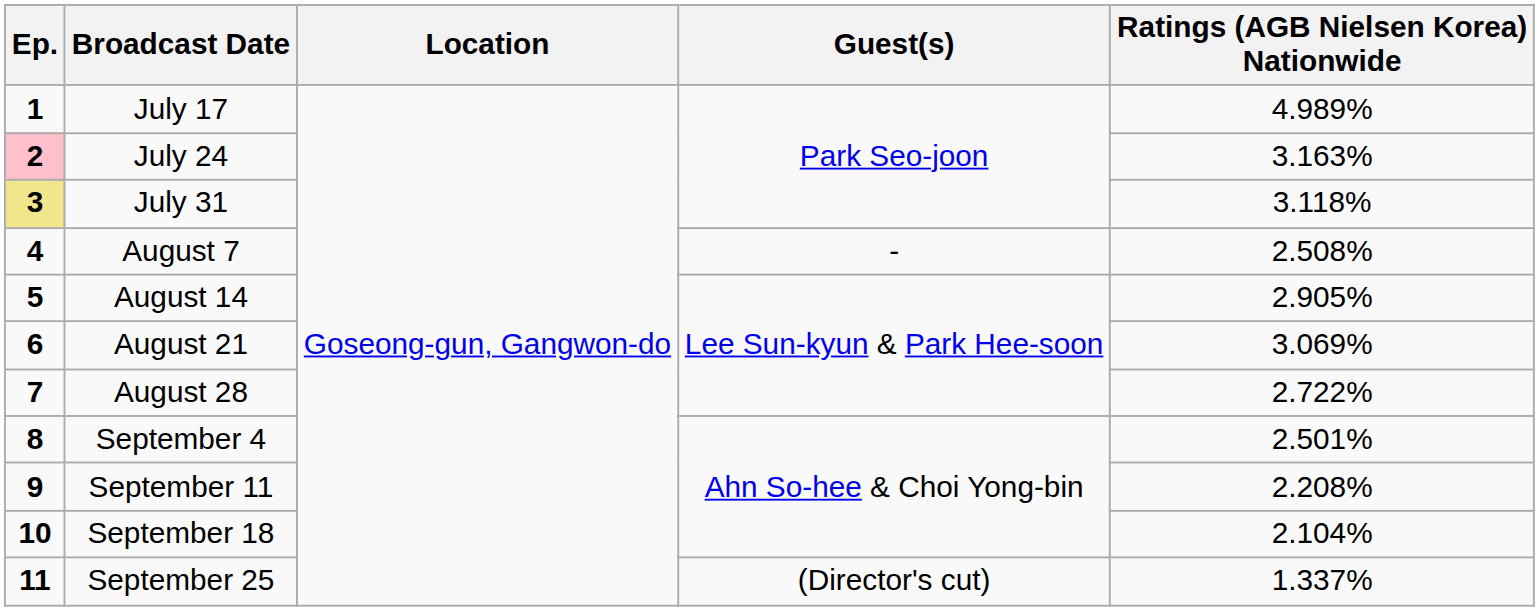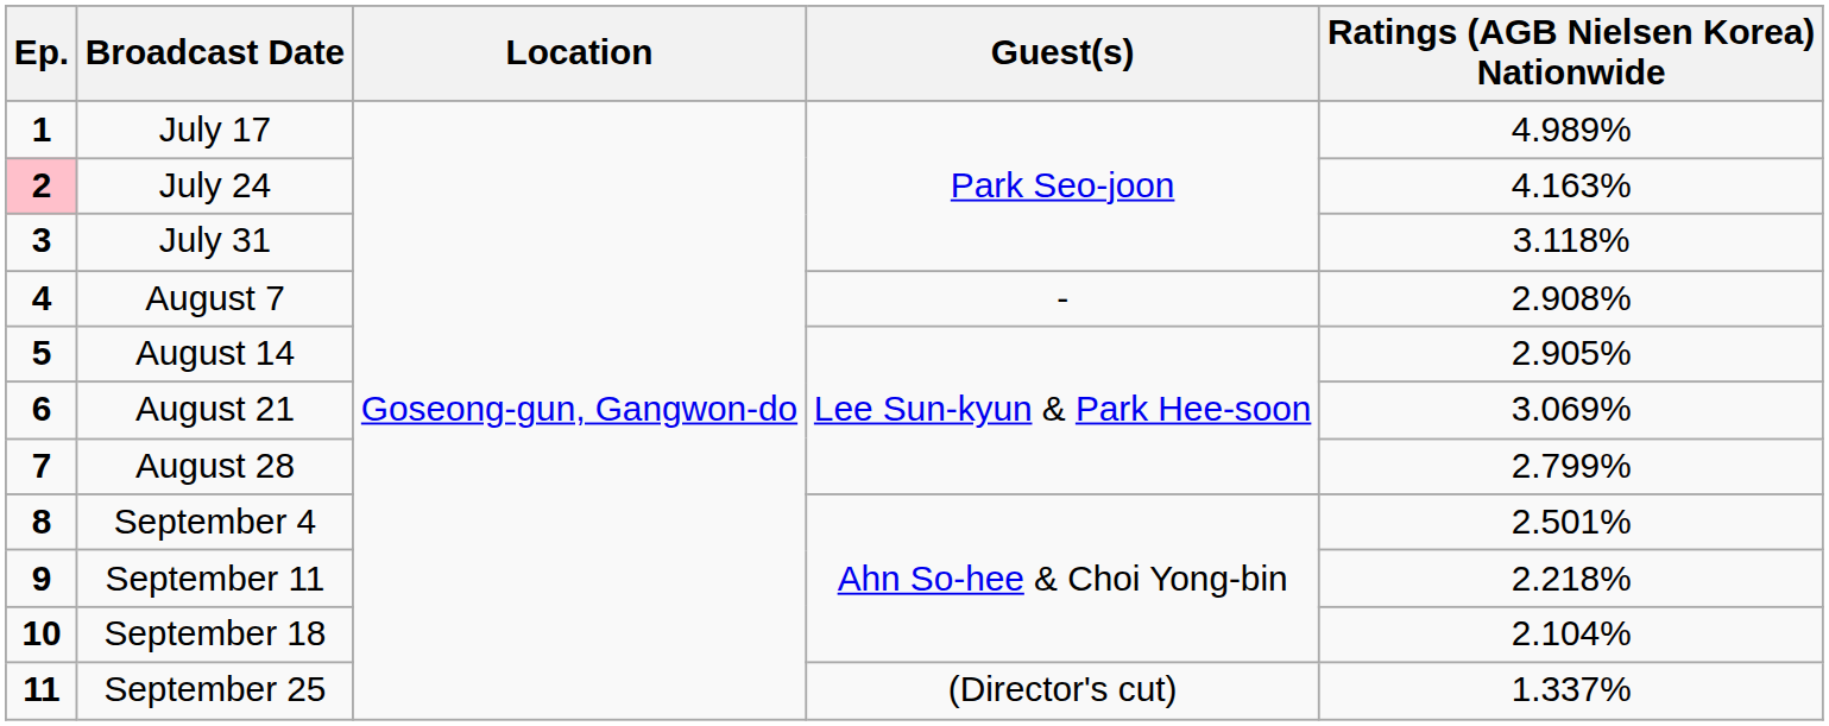 <table class="wikitable" style="text-align:center">
 <tr>
 <th>Ep.</th>
 <th>Broadcast Date</th>
 <th>Location</th>
 <th>Guest(s)</th>
 <th>Ratings (AGB Nielsen Korea)<br>Nationwide </th>
 </tr>
 <tr>
 <td><strong>1</strong></td>
 <td>July 17</td>
 <td rowspan="11"><a href='#'>Goseong-gun, Gangwon-do</a></td>
 <td rowspan="3"><a href='#'>Park Seo-joon</a></td>
 <td>4.989%</td>
 </tr>
 <tr>
 <td style="background: pink;"><strong>2</strong></td>
 <td>July 24</td>
-<td>3.163%</td>
+<td>4.163%</td>
 </tr>
 <tr>
-<td style="background: khaki;"><strong>3</strong></td>
+<td><strong>3</strong></td>
 <td>July 31</td>
 <td>3.118%</td>
 </tr>
 <tr>
 <td><strong>4</strong></td>
 <td>August 7</td>
 <td>-</td>
-<td>2.508%</td>
+<td>2.908%</td>
 </tr>
 <tr>
 <td><strong>5</strong></td>
 <td>August 14</td>
 <td rowspan="3"><a href='#'>Lee Sun-kyun</a> & <a href='#'>Park Hee-soon</a></td>
 <td>2.905%</td>
 </tr>
 <tr>
 <td><strong>6</strong></td>
 <td>August 21</td>
 <td>3.069%</td>
 </tr>
 <tr>
 <td><strong>7</strong></td>
 <td>August 28</td>
-<td>2.722%</td>
+<td>2.799%</td>
 </tr>
 <tr>
 <td><strong>8</strong></td>
 <td>September 4</td>
 <td rowspan="3"><a href='#'>Ahn So-hee</a> & Choi Yong-bin</td>
 <td>2.501%</td>
 </tr>
 <tr>
 <td><strong>9</strong></td>
 <td>September 11</td>
-<td>2.208%</td>
+<td>2.218%</td>
 </tr>
 <tr>
 <td><strong>10</strong></td>
 <td>September 18</td>
 <td>2.104%</td>
 </tr>
 <tr>
 <td><strong>11</strong></td>
 <td>September 25</td>
 <td>(Director's cut)</td>
 <td>1.337%</td>
 </tr>
 </table>
